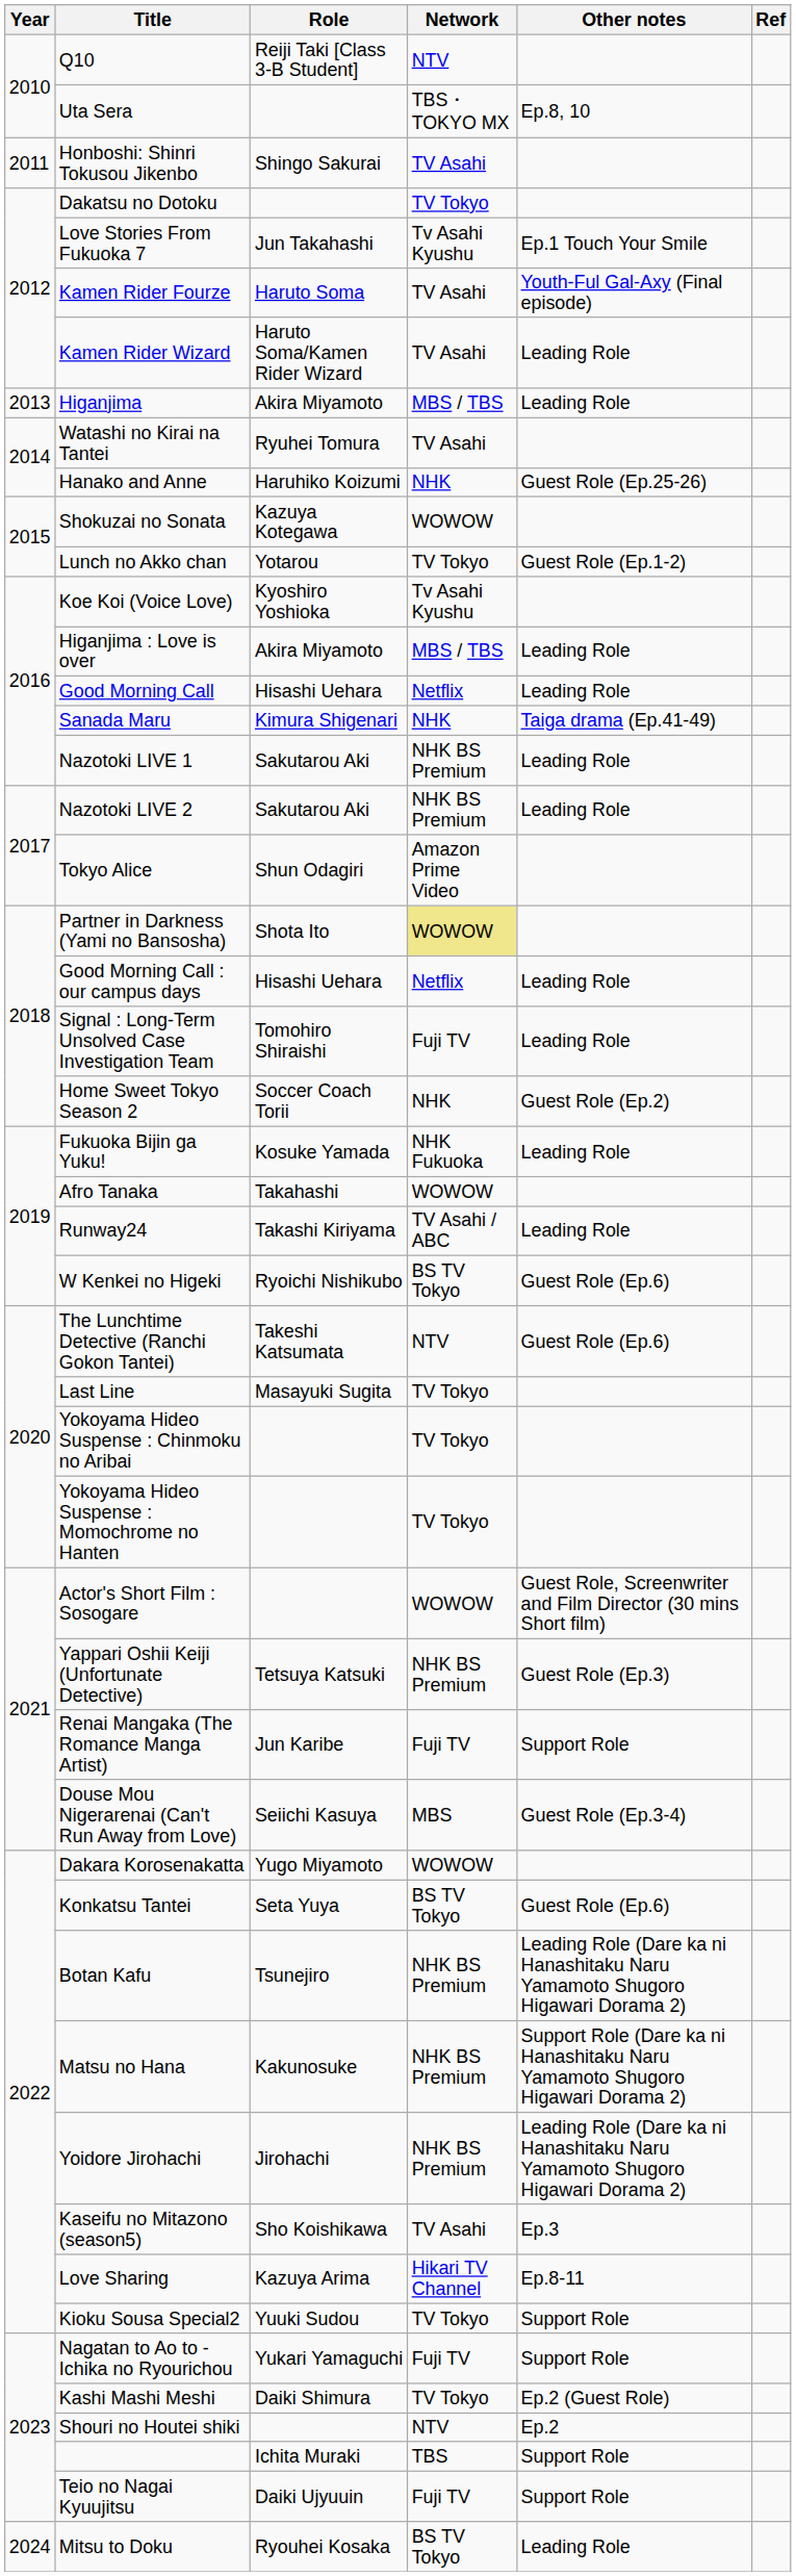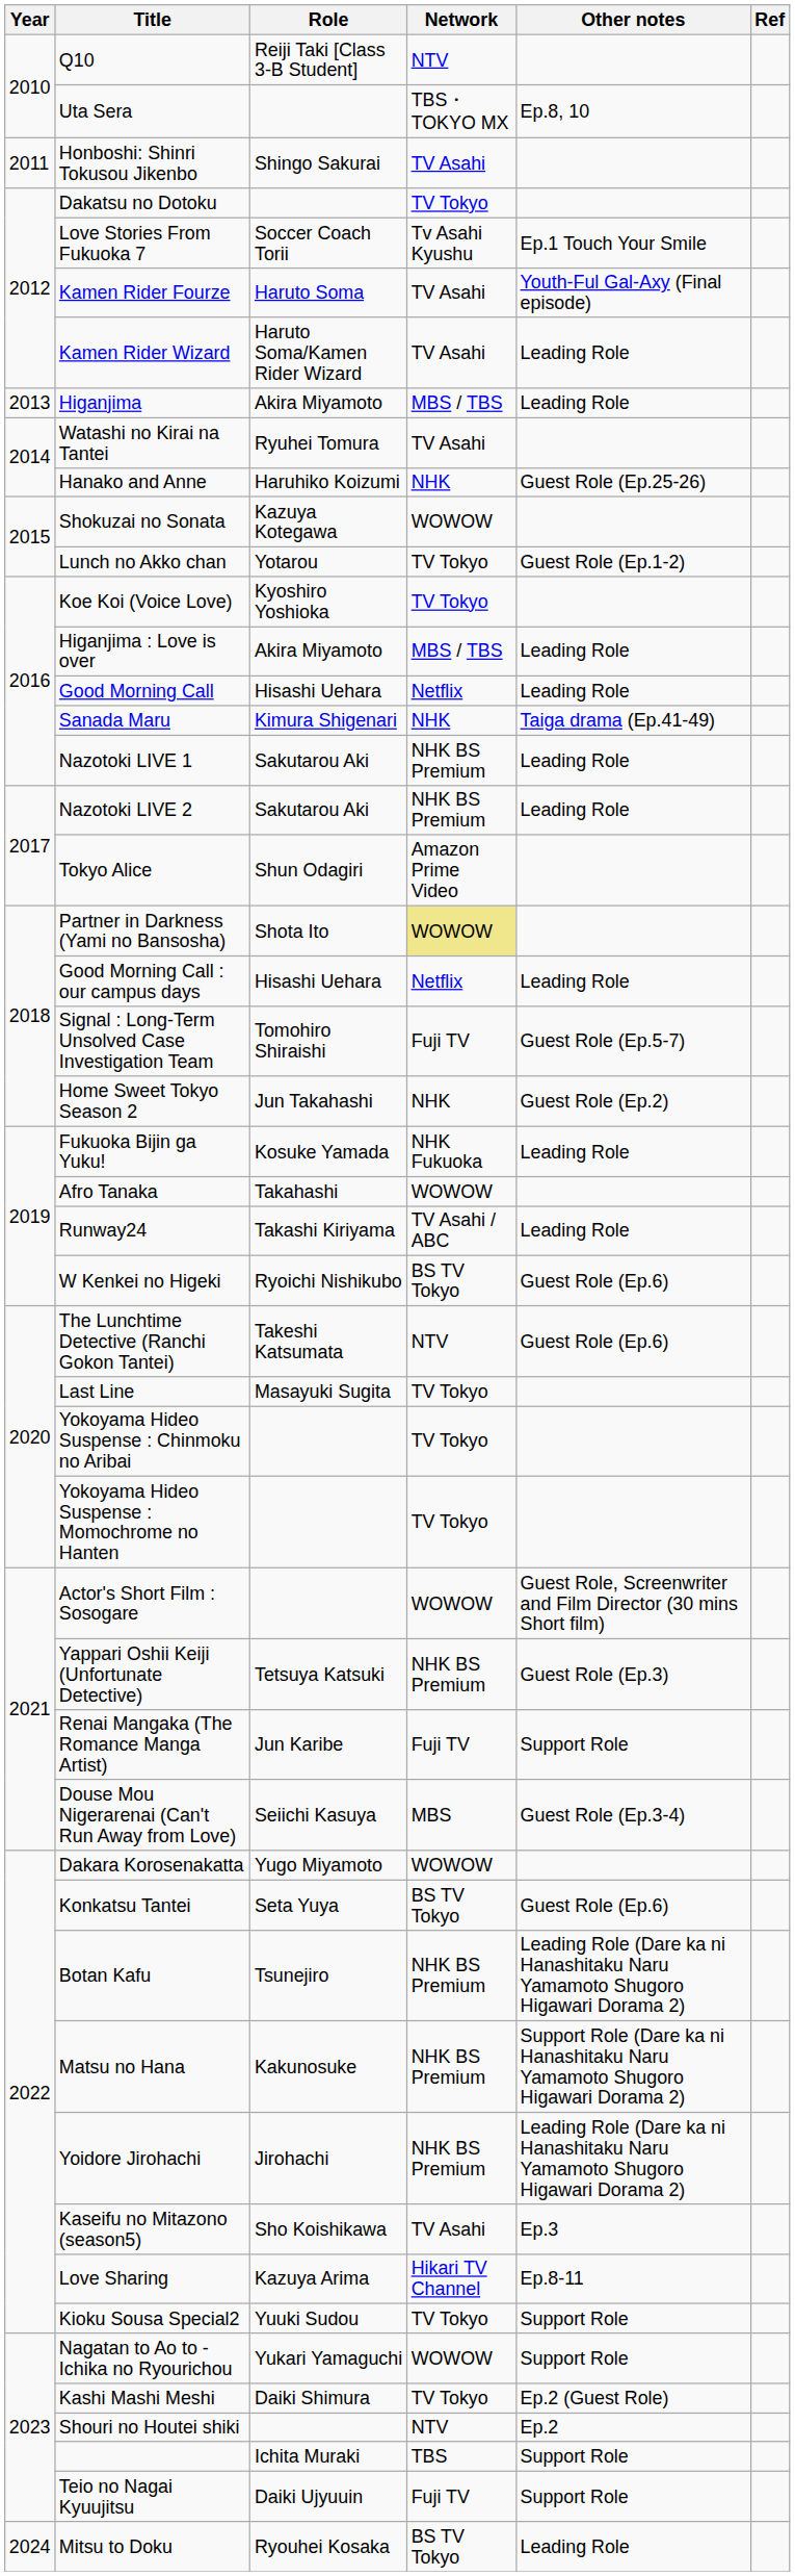 <table class="wikitable" style="font-size: 90%;">
 <tr>
 <th>Year</th>
 <th>Title</th>
 <th>Role</th>
 <th>Network</th>
 <th>Other notes</th>
 <th>Ref</th>
 </tr>
 <tr>
 <td rowspan="2">2010</td>
 <td>Q10</td>
 <td>Reiji Taki [Class 3-B Student]</td>
 <td><a href='#'>NTV</a></td>
 <td></td>
 <td></td>
 </tr>
 <tr>
 <td>Uta Sera</td>
 <td></td>
 <td>TBS・TOKYO MX</td>
 <td>Ep.8, 10</td>
 <td></td>
 </tr>
 <tr>
 <td>2011</td>
 <td>Honboshi: Shinri Tokusou Jikenbo</td>
 <td>Shingo Sakurai</td>
 <td><a href='#'>TV Asahi</a></td>
 <td></td>
 <td></td>
 </tr>
 <tr>
 <td rowspan="4">2012</td>
 <td>Dakatsu no Dotoku</td>
 <td></td>
 <td><a href='#'>TV Tokyo</a></td>
 <td></td>
 <td></td>
 </tr>
 <tr>
 <td>Love Stories From Fukuoka 7</td>
-<td>Jun Takahashi</td>
+<td>Soccer Coach Torii</td>
 <td>Tv Asahi Kyushu</td>
 <td>Ep.1 Touch Your Smile</td>
 <td></td>
 </tr>
 <tr>
 <td><a href='#'>Kamen Rider Fourze</a></td>
 <td><a href='#'>Haruto Soma</a></td>
 <td>TV Asahi</td>
 <td><a href='#'>Youth-Ful Gal-Axy</a> (Final episode)</td>
 <td></td>
 </tr>
 <tr>
 <td><a href='#'>Kamen Rider Wizard</a></td>
 <td>Haruto Soma/Kamen Rider Wizard</td>
 <td>TV Asahi</td>
 <td>Leading Role</td>
 <td></td>
 </tr>
 <tr>
 <td>2013</td>
 <td><a href='#'>Higanjima</a></td>
 <td>Akira Miyamoto</td>
 <td><a href='#'>MBS</a> / <a href='#'>TBS</a></td>
 <td>Leading Role</td>
 <td></td>
 </tr>
 <tr>
 <td rowspan="2">2014</td>
 <td>Watashi no Kirai na Tantei</td>
 <td>Ryuhei Tomura</td>
 <td>TV Asahi</td>
 <td></td>
 <td></td>
 </tr>
 <tr>
 <td>Hanako and Anne</td>
 <td>Haruhiko Koizumi</td>
 <td><a href='#'>NHK</a></td>
 <td>Guest Role (Ep.25-26)</td>
 <td></td>
 </tr>
 <tr>
 <td rowspan="2">2015</td>
 <td>Shokuzai no Sonata</td>
 <td>Kazuya Kotegawa</td>
 <td>WOWOW</td>
 <td></td>
 <td></td>
 </tr>
 <tr>
 <td>Lunch no Akko chan</td>
 <td>Yotarou</td>
 <td>TV Tokyo</td>
 <td>Guest Role (Ep.1-2)</td>
 <td></td>
 </tr>
 <tr>
 <td rowspan="5">2016</td>
 <td>Koe Koi (Voice Love)</td>
 <td>Kyoshiro Yoshioka</td>
-<td>Tv Asahi Kyushu</td>
+<td><a href='#'>TV Tokyo</a></td>
 <td></td>
 <td></td>
 </tr>
 <tr>
 <td>Higanjima : Love is over</td>
 <td>Akira Miyamoto</td>
 <td><a href='#'>MBS</a> / <a href='#'>TBS</a></td>
 <td>Leading Role</td>
 <td></td>
 </tr>
 <tr>
 <td><a href='#'>Good Morning Call</a></td>
 <td>Hisashi Uehara</td>
 <td><a href='#'>Netflix</a></td>
 <td>Leading Role</td>
 <td></td>
 </tr>
 <tr>
 <td><a href='#'>Sanada Maru</a></td>
 <td><a href='#'>Kimura Shigenari</a></td>
 <td><a href='#'>NHK</a></td>
 <td><a href='#'>Taiga drama</a> (Ep.41-49)</td>
 <td></td>
 </tr>
 <tr>
 <td>Nazotoki LIVE 1</td>
 <td>Sakutarou Aki</td>
 <td>NHK BS Premium</td>
 <td>Leading Role</td>
 <td></td>
 </tr>
 <tr>
 <td rowspan="2">2017</td>
 <td>Nazotoki LIVE 2</td>
 <td>Sakutarou Aki</td>
 <td>NHK BS Premium</td>
 <td>Leading Role</td>
 <td></td>
 </tr>
 <tr>
 <td>Tokyo Alice</td>
 <td>Shun Odagiri</td>
 <td>Amazon Prime Video</td>
 <td></td>
 <td></td>
 </tr>
 <tr>
 <td rowspan="4">2018</td>
 <td>Partner in Darkness (Yami no Bansosha)</td>
 <td>Shota Ito</td>
 <td style="background: khaki;">WOWOW</td>
 <td></td>
 <td></td>
 </tr>
 <tr>
 <td>Good Morning Call : our campus days</td>
 <td>Hisashi Uehara</td>
 <td><a href='#'>Netflix</a></td>
 <td>Leading Role</td>
 <td></td>
 </tr>
 <tr>
 <td>Signal : Long-Term Unsolved Case Investigation Team</td>
 <td>Tomohiro Shiraishi</td>
 <td>Fuji TV</td>
-<td>Leading Role</td>
+<td>Guest Role (Ep.5-7)</td>
 <td></td>
 </tr>
 <tr>
 <td>Home Sweet Tokyo Season 2</td>
-<td>Soccer Coach Torii</td>
+<td>Jun Takahashi</td>
 <td>NHK</td>
 <td>Guest Role (Ep.2)</td>
 <td></td>
 </tr>
 <tr>
 <td rowspan="4">2019</td>
 <td>Fukuoka Bijin ga Yuku!</td>
 <td>Kosuke Yamada</td>
 <td>NHK Fukuoka</td>
 <td>Leading Role</td>
 <td></td>
 </tr>
 <tr>
 <td>Afro Tanaka</td>
 <td>Takahashi</td>
 <td>WOWOW</td>
 <td></td>
 <td></td>
 </tr>
 <tr>
 <td>Runway24</td>
 <td>Takashi Kiriyama</td>
 <td>TV Asahi / ABC</td>
 <td>Leading Role</td>
 <td></td>
 </tr>
 <tr>
 <td>W Kenkei no Higeki</td>
 <td>Ryoichi Nishikubo</td>
 <td>BS TV Tokyo</td>
 <td>Guest Role (Ep.6)</td>
 <td></td>
 </tr>
 <tr>
 <td rowspan="4">2020</td>
 <td>The Lunchtime Detective (Ranchi Gokon Tantei)</td>
 <td>Takeshi Katsumata</td>
 <td>NTV</td>
 <td>Guest Role (Ep.6)</td>
 <td></td>
 </tr>
 <tr>
 <td>Last Line</td>
 <td>Masayuki Sugita</td>
 <td>TV Tokyo</td>
 <td></td>
 <td></td>
 </tr>
 <tr>
 <td>Yokoyama Hideo Suspense : Chinmoku no Aribai</td>
 <td></td>
 <td>TV Tokyo</td>
 <td></td>
 <td></td>
 </tr>
 <tr>
 <td>Yokoyama Hideo Suspense : Momochrome no Hanten</td>
 <td></td>
 <td>TV Tokyo</td>
 <td></td>
 <td></td>
 </tr>
 <tr>
 <td rowspan="4">2021</td>
 <td>Actor's Short Film : Sosogare</td>
 <td></td>
 <td>WOWOW</td>
 <td>Guest Role, Screenwriter and Film Director (30 mins Short film)</td>
 <td></td>
 </tr>
 <tr>
 <td>Yappari Oshii Keiji (Unfortunate Detective)</td>
 <td>Tetsuya Katsuki</td>
 <td>NHK BS Premium</td>
 <td>Guest Role (Ep.3)</td>
 <td></td>
 </tr>
 <tr>
 <td>Renai Mangaka (The Romance Manga Artist)</td>
 <td>Jun Karibe</td>
 <td>Fuji TV</td>
 <td>Support Role</td>
 <td></td>
 </tr>
 <tr>
 <td>Douse Mou Nigerarenai  (Can't Run Away from Love)</td>
 <td>Seiichi Kasuya</td>
 <td>MBS</td>
 <td>Guest Role (Ep.3-4)</td>
 <td></td>
 </tr>
 <tr>
 <td rowspan="8">2022</td>
 <td>Dakara Korosenakatta</td>
 <td>Yugo Miyamoto</td>
 <td>WOWOW</td>
 <td></td>
 <td></td>
 </tr>
 <tr>
 <td>Konkatsu Tantei</td>
 <td>Seta Yuya</td>
 <td>BS TV Tokyo</td>
 <td>Guest Role (Ep.6)</td>
 <td></td>
 </tr>
 <tr>
 <td>Botan Kafu</td>
 <td>Tsunejiro</td>
 <td>NHK BS Premium</td>
 <td>Leading Role (Dare ka ni Hanashitaku Naru Yamamoto Shugoro Higawari Dorama 2)</td>
 <td></td>
 </tr>
 <tr>
 <td>Matsu no Hana</td>
 <td>Kakunosuke</td>
 <td>NHK BS Premium</td>
 <td>Support Role (Dare ka ni Hanashitaku Naru Yamamoto Shugoro Higawari Dorama 2)</td>
 <td></td>
 </tr>
 <tr>
 <td>Yoidore Jirohachi</td>
 <td>Jirohachi</td>
 <td>NHK BS Premium</td>
 <td>Leading Role (Dare ka ni Hanashitaku Naru Yamamoto Shugoro Higawari Dorama 2)</td>
 <td></td>
 </tr>
 <tr>
 <td>Kaseifu no Mitazono (season5)</td>
 <td>Sho Koishikawa</td>
 <td>TV Asahi</td>
 <td>Ep.3</td>
 <td></td>
 </tr>
 <tr>
 <td>Love Sharing</td>
 <td>Kazuya Arima</td>
 <td><a href='#'>Hikari TV Channel</a></td>
 <td>Ep.8-11</td>
 <td></td>
 </tr>
 <tr>
 <td>Kioku Sousa Special2</td>
 <td>Yuuki Sudou</td>
 <td>TV Tokyo</td>
 <td>Support Role</td>
 <td></td>
 </tr>
 <tr>
 <td rowspan="5">2023</td>
 <td>Nagatan to Ao to - Ichika no Ryourichou</td>
 <td>Yukari Yamaguchi</td>
-<td>Fuji TV</td>
+<td>WOWOW</td>
 <td>Support Role</td>
 <td></td>
 </tr>
 <tr>
 <td>Kashi Mashi Meshi</td>
 <td>Daiki Shimura</td>
 <td>TV Tokyo</td>
 <td>Ep.2 (Guest Role)</td>
 <td></td>
 </tr>
 <tr>
 <td>Shouri no Houtei shiki</td>
 <td></td>
 <td>NTV</td>
 <td>Ep.2</td>
 <td></td>
 </tr>
 <tr>
 <td></td>
 <td>Ichita Muraki</td>
 <td>TBS</td>
 <td>Support Role</td>
 <td></td>
 </tr>
 <tr>
 <td>Teio no Nagai Kyuujitsu</td>
 <td>Daiki Ujyuuin</td>
 <td>Fuji TV</td>
 <td>Support Role</td>
 <td></td>
 </tr>
 <tr>
 <td>2024</td>
 <td>Mitsu to Doku</td>
 <td>Ryouhei Kosaka</td>
 <td>BS TV Tokyo</td>
 <td>Leading Role</td>
 <td></td>
 </tr>
 </table>
